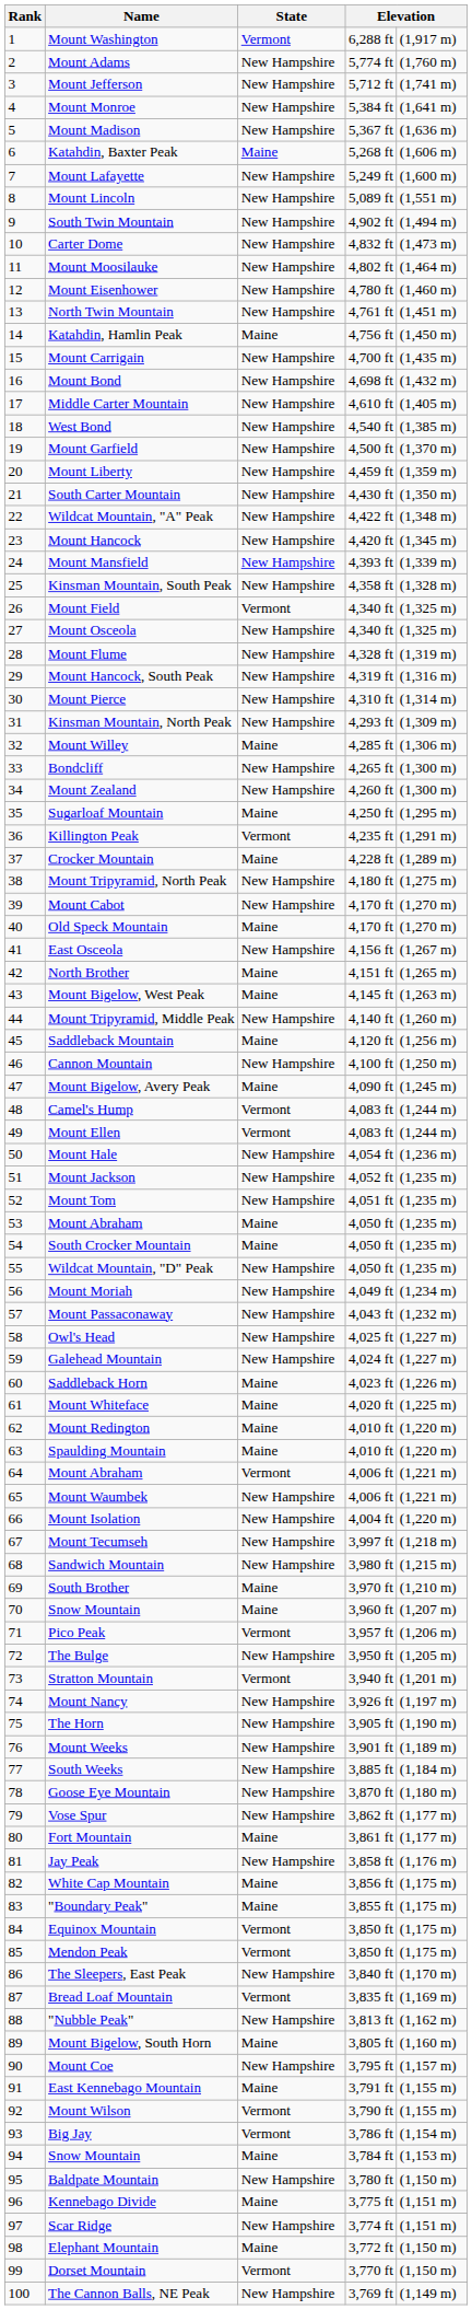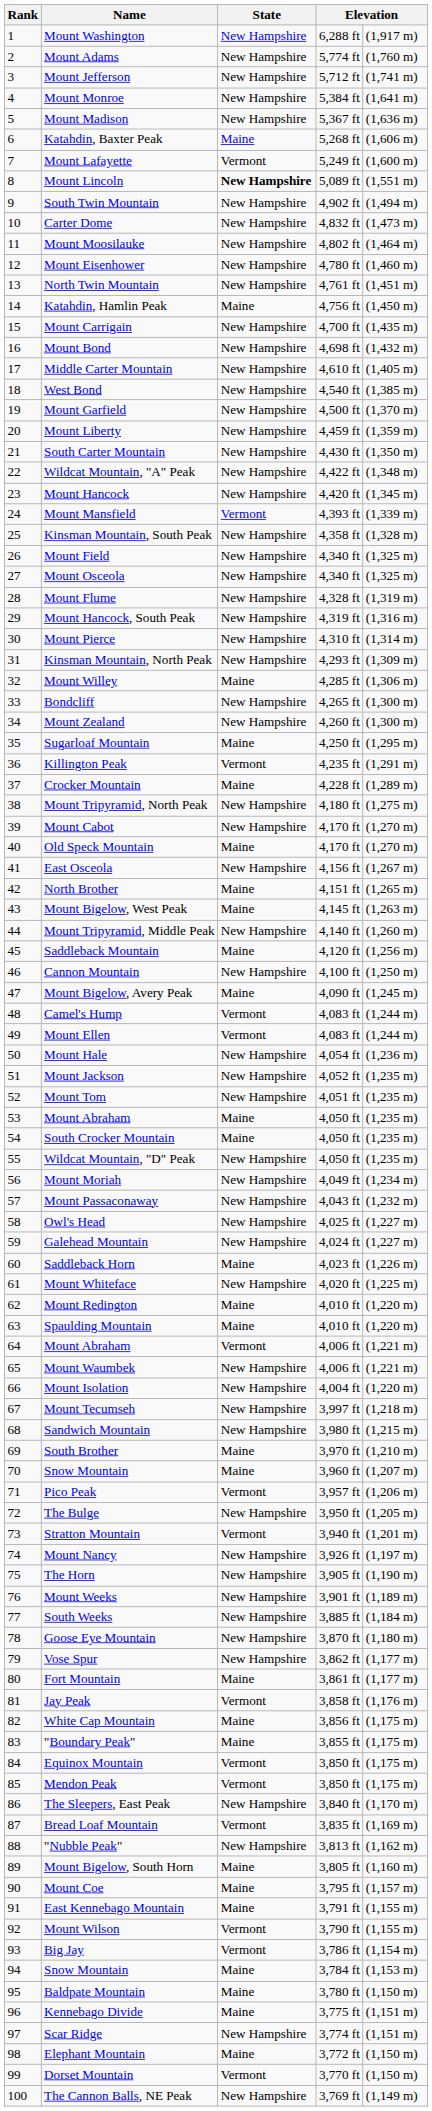 <table class="wikitable sortable">
 <tr>
 <th scope="col">Rank</th>
 <th scope="col">Name</th>
 <th scope="col">State</th>
 <th scope="col" colspan=2>Elevation</th>
 </tr>
 <tr>
 <td>1</td>
 <td><a href='#'>Mount Washington</a></td>
-<td><a href='#'>Vermont</a></td>
+<td><a href='#'>New Hampshire</a>  </td>
 <td>6,288 ft</td>
 <td>(1,917 m)  </td>
 </tr>
 <tr>
 <td>2</td>
 <td><a href='#'>Mount Adams</a></td>
 <td>New Hampshire</td>
 <td>5,774 ft</td>
 <td>(1,760 m)</td>
 </tr>
 <tr>
 <td>3</td>
 <td><a href='#'>Mount Jefferson</a></td>
 <td>New Hampshire</td>
 <td>5,712 ft</td>
 <td>(1,741 m)</td>
 </tr>
 <tr>
 <td>4</td>
 <td><a href='#'>Mount Monroe</a></td>
 <td>New Hampshire</td>
 <td>5,384 ft</td>
 <td>(1,641 m)</td>
 </tr>
 <tr>
 <td>5</td>
 <td><a href='#'>Mount Madison</a></td>
 <td>New Hampshire</td>
 <td>5,367 ft</td>
 <td>(1,636 m)</td>
 </tr>
 <tr>
 <td>6</td>
 <td><a href='#'>Katahdin</a>, Baxter Peak</td>
 <td><a href='#'>Maine</a></td>
 <td>5,268 ft</td>
 <td>(1,606 m)</td>
 </tr>
 <tr>
 <td>7</td>
 <td><a href='#'>Mount Lafayette</a></td>
-<td>New Hampshire</td>
+<td>Vermont</td>
 <td>5,249 ft</td>
 <td>(1,600 m)</td>
 </tr>
 <tr>
 <td>8</td>
 <td><a href='#'>Mount Lincoln</a></td>
-<td>New Hampshire</td>
+<td><strong>New Hampshire</strong></td>
 <td>5,089 ft</td>
 <td>(1,551 m)</td>
 </tr>
 <tr>
 <td>9</td>
 <td><a href='#'>South Twin Mountain</a></td>
 <td>New Hampshire</td>
 <td>4,902 ft</td>
 <td>(1,494 m)</td>
 </tr>
 <tr>
 <td>10</td>
 <td><a href='#'>Carter Dome</a></td>
 <td>New Hampshire</td>
 <td>4,832 ft</td>
 <td>(1,473 m)</td>
 </tr>
 <tr>
 <td>11</td>
 <td><a href='#'>Mount Moosilauke</a></td>
 <td>New Hampshire</td>
 <td>4,802 ft</td>
 <td>(1,464 m)</td>
 </tr>
 <tr>
 <td>12</td>
 <td><a href='#'>Mount Eisenhower</a></td>
 <td>New Hampshire</td>
 <td>4,780 ft</td>
 <td>(1,460 m)</td>
 </tr>
 <tr>
 <td>13</td>
 <td><a href='#'>North Twin Mountain</a></td>
 <td>New Hampshire</td>
 <td>4,761 ft</td>
 <td>(1,451 m)</td>
 </tr>
 <tr>
 <td>14</td>
 <td><a href='#'>Katahdin</a>, Hamlin Peak</td>
 <td>Maine</td>
 <td>4,756 ft</td>
 <td>(1,450 m)</td>
 </tr>
 <tr>
 <td>15</td>
 <td><a href='#'>Mount Carrigain</a></td>
 <td>New Hampshire</td>
 <td>4,700 ft</td>
 <td>(1,435 m)</td>
 </tr>
 <tr>
 <td>16</td>
 <td><a href='#'>Mount Bond</a></td>
 <td>New Hampshire</td>
 <td>4,698 ft</td>
 <td>(1,432 m)</td>
 </tr>
 <tr>
 <td>17</td>
 <td><a href='#'>Middle Carter Mountain</a></td>
 <td>New Hampshire</td>
 <td>4,610 ft</td>
 <td>(1,405 m)</td>
 </tr>
 <tr>
 <td>18</td>
 <td><a href='#'>West Bond</a></td>
 <td>New Hampshire</td>
 <td>4,540 ft</td>
 <td>(1,385 m)</td>
 </tr>
 <tr>
 <td>19</td>
 <td><a href='#'>Mount Garfield</a></td>
 <td>New Hampshire</td>
 <td>4,500 ft</td>
 <td>(1,370 m)</td>
 </tr>
 <tr>
 <td>20</td>
 <td><a href='#'>Mount Liberty</a></td>
 <td>New Hampshire</td>
 <td>4,459 ft</td>
 <td>(1,359 m)</td>
 </tr>
 <tr>
 <td>21</td>
 <td><a href='#'>South Carter Mountain</a></td>
 <td>New Hampshire</td>
 <td>4,430 ft</td>
 <td>(1,350 m)</td>
 </tr>
 <tr>
 <td>22</td>
 <td><a href='#'>Wildcat Mountain</a>, "A" Peak</td>
 <td>New Hampshire</td>
 <td>4,422 ft</td>
 <td>(1,348 m)</td>
 </tr>
 <tr>
 <td>23</td>
 <td><a href='#'>Mount Hancock</a></td>
 <td>New Hampshire</td>
 <td>4,420 ft</td>
 <td>(1,345 m)</td>
 </tr>
 <tr>
 <td>24</td>
 <td><a href='#'>Mount Mansfield</a></td>
-<td><a href='#'>New Hampshire</a>  </td>
+<td><a href='#'>Vermont</a></td>
 <td>4,393 ft</td>
 <td>(1,339 m)</td>
 </tr>
 <tr>
 <td>25</td>
 <td><a href='#'>Kinsman Mountain</a>, South Peak</td>
 <td>New Hampshire</td>
 <td>4,358 ft</td>
 <td>(1,328 m)</td>
 </tr>
 <tr>
 <td>26</td>
 <td><a href='#'>Mount Field</a></td>
-<td>Vermont</td>
+<td>New Hampshire</td>
 <td>4,340 ft</td>
 <td>(1,325 m)</td>
 </tr>
 <tr>
 <td>27</td>
 <td><a href='#'>Mount Osceola</a></td>
 <td>New Hampshire</td>
 <td>4,340 ft</td>
 <td>(1,325 m)</td>
 </tr>
 <tr>
 <td>28</td>
 <td><a href='#'>Mount Flume</a></td>
 <td>New Hampshire</td>
 <td>4,328 ft</td>
 <td>(1,319 m)</td>
 </tr>
 <tr>
 <td>29</td>
 <td><a href='#'>Mount Hancock</a>, South Peak</td>
 <td>New Hampshire</td>
 <td>4,319 ft</td>
 <td>(1,316 m)</td>
 </tr>
 <tr>
 <td>30</td>
 <td><a href='#'>Mount Pierce</a></td>
 <td>New Hampshire</td>
 <td>4,310 ft</td>
 <td>(1,314 m)</td>
 </tr>
 <tr>
 <td>31</td>
 <td><a href='#'>Kinsman Mountain</a>, North Peak</td>
 <td>New Hampshire</td>
 <td>4,293 ft</td>
 <td>(1,309 m)</td>
 </tr>
 <tr>
 <td>32</td>
 <td><a href='#'>Mount Willey</a></td>
 <td>Maine</td>
 <td>4,285 ft</td>
 <td>(1,306 m)</td>
 </tr>
 <tr>
 <td>33</td>
 <td><a href='#'>Bondcliff</a></td>
 <td>New Hampshire</td>
 <td>4,265 ft</td>
 <td>(1,300 m)</td>
 </tr>
 <tr>
 <td>34</td>
 <td><a href='#'>Mount Zealand</a></td>
 <td>New Hampshire</td>
 <td>4,260 ft</td>
 <td>(1,300 m)</td>
 </tr>
 <tr>
 <td>35</td>
 <td><a href='#'>Sugarloaf Mountain</a></td>
 <td>Maine</td>
 <td>4,250 ft</td>
 <td>(1,295 m)</td>
 </tr>
 <tr>
 <td>36</td>
 <td><a href='#'>Killington Peak</a></td>
 <td>Vermont</td>
 <td>4,235 ft</td>
 <td>(1,291 m)</td>
 </tr>
 <tr>
 <td>37</td>
 <td><a href='#'>Crocker Mountain</a></td>
 <td>Maine</td>
 <td>4,228 ft</td>
 <td>(1,289 m)</td>
 </tr>
 <tr>
 <td>38</td>
 <td><a href='#'>Mount Tripyramid</a>, North Peak</td>
 <td>New Hampshire</td>
 <td>4,180 ft</td>
 <td>(1,275 m)</td>
 </tr>
 <tr>
 <td>39</td>
 <td><a href='#'>Mount Cabot</a></td>
 <td>New Hampshire</td>
 <td>4,170 ft</td>
 <td>(1,270 m)</td>
 </tr>
 <tr>
 <td>40</td>
 <td><a href='#'>Old Speck Mountain</a></td>
 <td>Maine</td>
 <td>4,170 ft</td>
 <td>(1,270 m)</td>
 </tr>
 <tr>
 <td>41</td>
 <td><a href='#'>East Osceola</a></td>
 <td>New Hampshire</td>
 <td>4,156 ft</td>
 <td>(1,267 m)</td>
 </tr>
 <tr>
 <td>42</td>
 <td><a href='#'>North Brother</a></td>
 <td>Maine</td>
 <td>4,151 ft</td>
 <td>(1,265 m)</td>
 </tr>
 <tr>
 <td>43</td>
 <td><a href='#'>Mount Bigelow</a>, West Peak</td>
 <td>Maine</td>
 <td>4,145 ft</td>
 <td>(1,263 m)</td>
 </tr>
 <tr>
 <td>44</td>
 <td><a href='#'>Mount Tripyramid</a>, Middle Peak</td>
 <td>New Hampshire</td>
 <td>4,140 ft</td>
 <td>(1,260 m)</td>
 </tr>
 <tr>
 <td>45</td>
 <td><a href='#'>Saddleback Mountain</a></td>
 <td>Maine</td>
 <td>4,120 ft</td>
 <td>(1,256 m)</td>
 </tr>
 <tr>
 <td>46</td>
 <td><a href='#'>Cannon Mountain</a></td>
 <td>New Hampshire</td>
 <td>4,100 ft</td>
 <td>(1,250 m)</td>
 </tr>
 <tr>
 <td>47</td>
 <td><a href='#'>Mount Bigelow</a>, Avery Peak</td>
 <td>Maine</td>
 <td>4,090 ft</td>
 <td>(1,245 m)</td>
 </tr>
 <tr>
 <td>48</td>
 <td><a href='#'>Camel's Hump</a></td>
 <td>Vermont</td>
 <td>4,083 ft</td>
 <td>(1,244 m)</td>
 </tr>
 <tr>
 <td>49</td>
 <td><a href='#'>Mount Ellen</a></td>
 <td>Vermont</td>
 <td>4,083 ft</td>
 <td>(1,244 m)</td>
 </tr>
 <tr>
 <td>50</td>
 <td><a href='#'>Mount Hale</a></td>
 <td>New Hampshire</td>
 <td>4,054 ft</td>
 <td>(1,236 m)</td>
 </tr>
 <tr>
 <td>51</td>
 <td><a href='#'>Mount Jackson</a></td>
 <td>New Hampshire</td>
 <td>4,052 ft</td>
 <td>(1,235 m)</td>
 </tr>
 <tr>
 <td>52</td>
 <td><a href='#'>Mount Tom</a></td>
 <td>New Hampshire</td>
 <td>4,051 ft</td>
 <td>(1,235 m)</td>
 </tr>
 <tr>
 <td>53</td>
 <td><a href='#'>Mount Abraham</a></td>
 <td>Maine</td>
 <td>4,050 ft</td>
 <td>(1,235 m)</td>
 </tr>
 <tr>
 <td>54</td>
 <td><a href='#'>South Crocker Mountain</a></td>
 <td>Maine</td>
 <td>4,050 ft</td>
 <td>(1,235 m)</td>
 </tr>
 <tr>
 <td>55</td>
 <td><a href='#'>Wildcat Mountain</a>, "D" Peak</td>
 <td>New Hampshire</td>
 <td>4,050 ft</td>
 <td>(1,235 m)</td>
 </tr>
 <tr>
 <td>56</td>
 <td><a href='#'>Mount Moriah</a></td>
 <td>New Hampshire</td>
 <td>4,049 ft</td>
 <td>(1,234 m)</td>
 </tr>
 <tr>
 <td>57</td>
 <td><a href='#'>Mount Passaconaway</a></td>
 <td>New Hampshire</td>
 <td>4,043 ft</td>
 <td>(1,232 m)</td>
 </tr>
 <tr>
 <td>58</td>
 <td><a href='#'>Owl's Head</a></td>
 <td>New Hampshire</td>
 <td>4,025 ft</td>
 <td>(1,227 m)</td>
 </tr>
 <tr>
 <td>59</td>
 <td><a href='#'>Galehead Mountain</a></td>
 <td>New Hampshire</td>
 <td>4,024 ft</td>
 <td>(1,227 m)</td>
 </tr>
 <tr>
 <td>60</td>
 <td><a href='#'>Saddleback Horn</a></td>
 <td>Maine</td>
 <td>4,023 ft</td>
 <td>(1,226 m)</td>
 </tr>
 <tr>
 <td>61</td>
 <td><a href='#'>Mount Whiteface</a></td>
-<td>Maine</td>
+<td>New Hampshire</td>
 <td>4,020 ft</td>
 <td>(1,225 m)</td>
 </tr>
 <tr>
 <td>62</td>
 <td><a href='#'>Mount Redington</a></td>
 <td>Maine</td>
 <td>4,010 ft</td>
 <td>(1,220 m)</td>
 </tr>
 <tr>
 <td>63</td>
 <td><a href='#'>Spaulding Mountain</a></td>
 <td>Maine</td>
 <td>4,010 ft</td>
 <td>(1,220 m)</td>
 </tr>
 <tr>
 <td>64</td>
 <td><a href='#'>Mount Abraham</a></td>
 <td>Vermont</td>
 <td>4,006 ft</td>
 <td>(1,221 m)</td>
 </tr>
 <tr>
 <td>65</td>
 <td><a href='#'>Mount Waumbek</a></td>
 <td>New Hampshire</td>
 <td>4,006 ft</td>
 <td>(1,221 m)</td>
 </tr>
 <tr>
 <td>66</td>
 <td><a href='#'>Mount Isolation</a></td>
 <td>New Hampshire</td>
 <td>4,004 ft</td>
 <td>(1,220 m)</td>
 </tr>
 <tr>
 <td>67</td>
 <td><a href='#'>Mount Tecumseh</a></td>
 <td>New Hampshire</td>
 <td>3,997 ft</td>
 <td>(1,218 m)</td>
 </tr>
 <tr>
 <td>68</td>
 <td><a href='#'>Sandwich Mountain</a></td>
 <td>New Hampshire</td>
 <td>3,980 ft</td>
 <td>(1,215 m)</td>
 </tr>
 <tr>
 <td>69</td>
 <td><a href='#'>South Brother</a></td>
 <td>Maine</td>
 <td>3,970 ft</td>
 <td>(1,210 m)</td>
 </tr>
 <tr>
 <td>70</td>
 <td><a href='#'>Snow Mountain</a></td>
 <td>Maine</td>
 <td>3,960 ft</td>
 <td>(1,207 m)</td>
 </tr>
 <tr>
 <td>71</td>
 <td><a href='#'>Pico Peak</a></td>
 <td>Vermont</td>
 <td>3,957 ft</td>
 <td>(1,206 m)</td>
 </tr>
 <tr>
 <td>72</td>
 <td><a href='#'>The Bulge</a></td>
 <td>New Hampshire</td>
 <td>3,950 ft</td>
 <td>(1,205 m)</td>
 </tr>
 <tr>
 <td>73</td>
 <td><a href='#'>Stratton Mountain</a></td>
 <td>Vermont</td>
 <td>3,940 ft</td>
 <td>(1,201 m)</td>
 </tr>
 <tr>
 <td>74</td>
 <td><a href='#'>Mount Nancy</a></td>
 <td>New Hampshire</td>
 <td>3,926 ft</td>
 <td>(1,197 m)</td>
 </tr>
 <tr>
 <td>75</td>
 <td><a href='#'>The Horn</a></td>
 <td>New Hampshire</td>
 <td>3,905 ft</td>
 <td>(1,190 m)</td>
 </tr>
 <tr>
 <td>76</td>
 <td><a href='#'>Mount Weeks</a></td>
 <td>New Hampshire</td>
 <td>3,901 ft</td>
 <td>(1,189 m)</td>
 </tr>
 <tr>
 <td>77</td>
 <td><a href='#'>South Weeks</a></td>
 <td>New Hampshire</td>
 <td>3,885 ft</td>
 <td>(1,184 m)</td>
 </tr>
 <tr>
 <td>78</td>
 <td><a href='#'>Goose Eye Mountain</a></td>
 <td>New Hampshire</td>
 <td>3,870 ft</td>
 <td>(1,180 m)</td>
 </tr>
 <tr>
 <td>79</td>
 <td><a href='#'>Vose Spur</a></td>
 <td>New Hampshire</td>
 <td>3,862 ft</td>
 <td>(1,177 m)</td>
 </tr>
 <tr>
 <td>80</td>
 <td><a href='#'>Fort Mountain</a></td>
 <td>Maine</td>
 <td>3,861 ft</td>
 <td>(1,177 m)</td>
 </tr>
 <tr>
 <td>81</td>
 <td><a href='#'>Jay Peak</a></td>
-<td>New Hampshire</td>
+<td>Vermont</td>
 <td>3,858 ft</td>
 <td>(1,176 m)</td>
 </tr>
 <tr>
 <td>82</td>
 <td><a href='#'>White Cap Mountain</a></td>
 <td>Maine</td>
 <td>3,856 ft</td>
 <td>(1,175 m)</td>
 </tr>
 <tr>
 <td>83</td>
 <td>"<a href='#'>Boundary Peak</a>"</td>
 <td>Maine</td>
 <td>3,855 ft</td>
 <td>(1,175 m)</td>
 </tr>
 <tr>
 <td>84</td>
 <td><a href='#'>Equinox Mountain</a></td>
 <td>Vermont</td>
 <td>3,850 ft</td>
 <td>(1,175 m)</td>
 </tr>
 <tr>
 <td>85</td>
 <td><a href='#'>Mendon Peak</a></td>
 <td>Vermont</td>
 <td>3,850 ft</td>
 <td>(1,175 m)</td>
 </tr>
 <tr>
 <td>86</td>
 <td><a href='#'>The Sleepers</a>, East Peak</td>
 <td>New Hampshire</td>
 <td>3,840 ft</td>
 <td>(1,170 m)</td>
 </tr>
 <tr>
 <td>87</td>
 <td><a href='#'>Bread Loaf Mountain</a></td>
 <td>Vermont</td>
 <td>3,835 ft</td>
 <td>(1,169 m)</td>
 </tr>
 <tr>
 <td>88</td>
 <td>"<a href='#'>Nubble Peak</a>"</td>
 <td>New Hampshire</td>
 <td>3,813 ft</td>
 <td>(1,162 m)</td>
 </tr>
 <tr>
 <td>89</td>
 <td><a href='#'>Mount Bigelow</a>, South Horn</td>
 <td>Maine</td>
 <td>3,805 ft</td>
 <td>(1,160 m)</td>
 </tr>
 <tr>
 <td>90</td>
 <td><a href='#'>Mount Coe</a></td>
-<td>New Hampshire</td>
+<td>Maine</td>
 <td>3,795 ft</td>
 <td>(1,157 m)</td>
 </tr>
 <tr>
 <td>91</td>
 <td><a href='#'>East Kennebago Mountain</a></td>
 <td>Maine</td>
 <td>3,791 ft</td>
 <td>(1,155 m)</td>
 </tr>
 <tr>
 <td>92</td>
 <td><a href='#'>Mount Wilson</a></td>
 <td>Vermont</td>
 <td>3,790 ft</td>
 <td>(1,155 m)</td>
 </tr>
 <tr>
 <td>93</td>
 <td><a href='#'>Big Jay</a></td>
 <td>Vermont</td>
 <td>3,786 ft</td>
 <td>(1,154 m)</td>
 </tr>
 <tr>
 <td>94</td>
 <td><a href='#'>Snow Mountain</a></td>
 <td>Maine</td>
 <td>3,784 ft</td>
 <td>(1,153 m)</td>
 </tr>
 <tr>
 <td>95</td>
 <td><a href='#'>Baldpate Mountain</a></td>
-<td>New Hampshire</td>
+<td>Maine</td>
 <td>3,780 ft</td>
 <td>(1,150 m)</td>
 </tr>
 <tr>
 <td>96</td>
 <td><a href='#'>Kennebago Divide</a></td>
 <td>Maine</td>
 <td>3,775 ft</td>
 <td>(1,151 m)</td>
 </tr>
 <tr>
 <td>97</td>
 <td><a href='#'>Scar Ridge</a></td>
 <td>New Hampshire</td>
 <td>3,774 ft</td>
 <td>(1,151 m)</td>
 </tr>
 <tr>
 <td>98</td>
 <td><a href='#'>Elephant Mountain</a></td>
 <td>Maine</td>
 <td>3,772 ft</td>
 <td>(1,150 m)</td>
 </tr>
 <tr>
 <td>99</td>
 <td><a href='#'>Dorset Mountain</a></td>
 <td>Vermont</td>
 <td>3,770 ft</td>
 <td>(1,150 m)</td>
 </tr>
 <tr>
 <td>100</td>
 <td><a href='#'>The Cannon Balls</a>, NE Peak</td>
 <td>New Hampshire</td>
 <td>3,769 ft</td>
 <td>(1,149 m)</td>
 </tr>
 </table>
